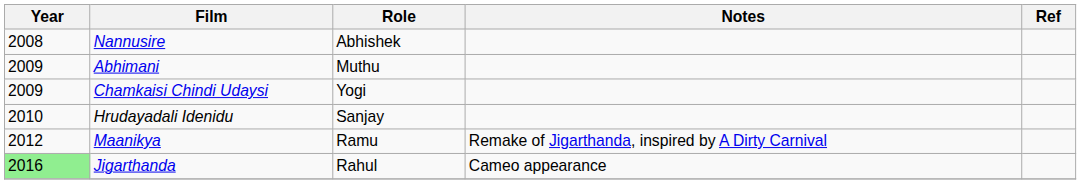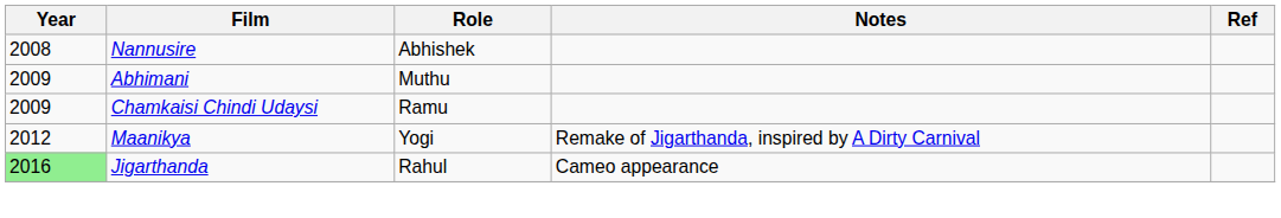 <table class="wikitable sortable plainrowheaders" style="text-align: left;">
 <tr>
 <th style="width:5em;">Year</th>
 <th style="width:15em;">Film</th>
 <th style="width:8em;">Role</th>
 <th style="width:35em;">Notes</th>
 <th style="width:3em;">Ref</th>
 </tr>
 <tr>
 <td>2008</td>
 <td><em><a href='#'>Nannusire</a></em></td>
 <td>Abhishek</td>
 <td></td>
 <td></td>
 </tr>
 <tr>
 <td>2009</td>
 <td><em><a href='#'>Abhimani</a></em></td>
 <td>Muthu</td>
 <td></td>
 <td></td>
 </tr>
 <tr>
 <td>2009</td>
 <td><em><a href='#'>Chamkaisi Chindi Udaysi</a></em></td>
-<td>Yogi</td>
-<td></td>
-<td></td>
-</tr>
-<tr>
-<td>2010</td>
-<td><em>Hrudayadali Idenidu</em></td>
-<td>Sanjay</td>
+<td>Ramu</td>
 <td></td>
 <td></td>
 </tr>
 <tr>
 <td>2012</td>
 <td><em><a href='#'>Maanikya</a></em></td>
-<td>Ramu</td>
+<td>Yogi</td>
 <td>Remake of <a href='#'>Jigarthanda</a>, inspired by <a href='#'>A Dirty Carnival</a></td>
 <td></td>
 </tr>
 <tr>
 <td style="background: lightgreen;">2016</td>
 <td><em><a href='#'>Jigarthanda</a></em></td>
 <td>Rahul</td>
 <td>Cameo appearance</td>
 <td></td>
 </tr>
 <tr>
 </tr>
 </table>
